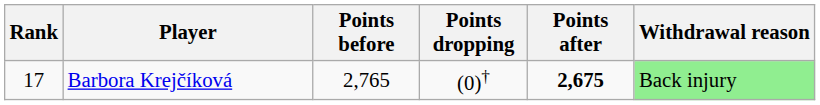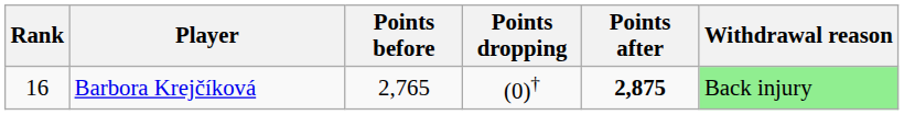 <table class="wikitable sortable">
 <tr>
 <th>Rank</th>
 <th style="width:185px;">Player</th>
 <th style="width:75px;">Points before</th>
 <th style="width:75px;">Points dropping</th>
 <th style="width:75px;">Points after</th>
 <th>Withdrawal reason</th>
 </tr>
 <tr>
-<td style="text-align:center;">17</td>
+<td style="text-align:center;">16</td>
 <td> <a href='#'>Barbora Krejčíková</a></td>
 <td style="text-align:center;">2,765</td>
 <td style="text-align:center;">(0)<sup>†</sup></td>
-<td style="text-align:center;"><strong>2,675</strong></td>
+<td style="text-align:center;"><strong>2,875</strong></td>
 <td style="background: lightgreen;">Back injury</td>
 </tr>
 </table>
